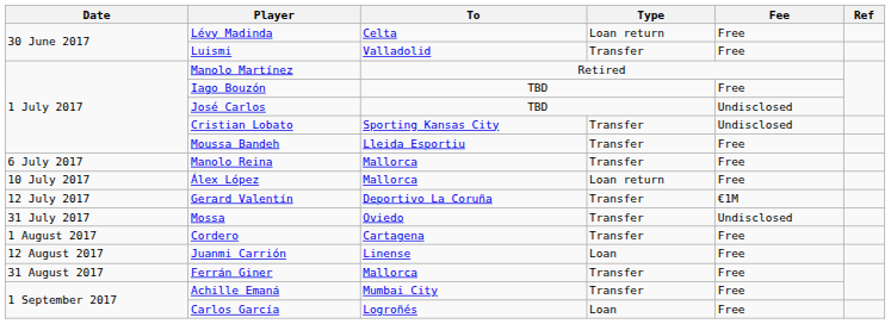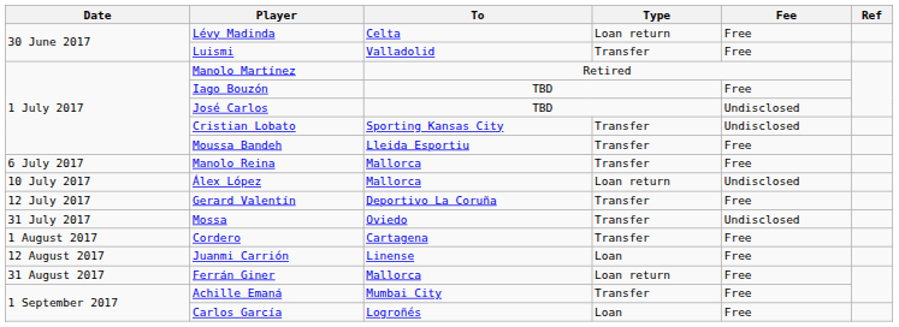 <table class="wikitable" style="width:80%;">
 <tr>
 <th>Date</th>
 <th>Player</th>
 <th>To</th>
 <th>Type</th>
 <th>Fee</th>
 <th>Ref</th>
 </tr>
 <tr>
 <td rowspan="2">30 June 2017</td>
 <td> <a href='#'>Lévy Madinda</a></td>
 <td> <a href='#'>Celta</a></td>
 <td>Loan return</td>
 <td>Free</td>
 <td></td>
 </tr>
 <tr>
 <td> <a href='#'>Luismi</a></td>
 <td> <a href='#'>Valladolid</a></td>
 <td>Transfer</td>
 <td>Free</td>
 <td></td>
 </tr>
 <tr>
 <td rowspan="5">1 July 2017</td>
 <td> <a href='#'>Manolo Martínez</a></td>
 <td colspan="3" style="text-align:center;">Retired</td>
 <td rowspan="3"></td>
 </tr>
 <tr>
 <td> <a href='#'>Iago Bouzón</a></td>
 <td colspan="2" style="text-align:center;">TBD</td>
 <td>Free</td>
 </tr>
 <tr>
 <td> <a href='#'>José Carlos</a></td>
 <td colspan="2" style="text-align:center;">TBD</td>
 <td>Undisclosed</td>
 </tr>
 <tr>
 <td> <a href='#'>Cristian Lobato</a></td>
 <td> <a href='#'>Sporting Kansas City</a></td>
 <td>Transfer</td>
 <td>Undisclosed</td>
 <td></td>
 </tr>
 <tr>
 <td> <a href='#'>Moussa Bandeh</a></td>
 <td> <a href='#'>Lleida Esportiu</a></td>
 <td>Transfer</td>
 <td>Free</td>
 <td></td>
 </tr>
 <tr>
 <td>6 July 2017</td>
 <td> <a href='#'>Manolo Reina</a></td>
 <td> <a href='#'>Mallorca</a></td>
 <td>Transfer</td>
 <td>Free</td>
 <td></td>
 </tr>
 <tr>
 <td>10 July 2017</td>
 <td> <a href='#'>Álex López</a></td>
 <td> <a href='#'>Mallorca</a></td>
 <td>Loan return</td>
-<td>Free</td>
+<td>Undisclosed</td>
 <td></td>
 </tr>
 <tr>
 <td>12 July 2017</td>
 <td> <a href='#'>Gerard Valentín</a></td>
 <td> <a href='#'>Deportivo La Coruña</a></td>
 <td>Transfer</td>
-<td>€1M</td>
+<td>Free</td>
 <td></td>
 </tr>
 <tr>
 <td>31 July 2017</td>
 <td> <a href='#'>Mossa</a></td>
 <td> <a href='#'>Oviedo</a></td>
 <td>Transfer</td>
 <td>Undisclosed</td>
 <td></td>
 </tr>
 <tr>
 <td>1 August 2017</td>
 <td> <a href='#'>Cordero</a></td>
 <td> <a href='#'>Cartagena</a></td>
 <td>Transfer</td>
 <td>Free</td>
 <td></td>
 </tr>
 <tr>
 <td>12 August 2017</td>
 <td> <a href='#'>Juanmi Carrión</a></td>
 <td> <a href='#'>Linense</a></td>
 <td>Loan</td>
 <td>Free</td>
 <td></td>
 </tr>
 <tr>
 <td>31 August 2017</td>
 <td> <a href='#'>Ferrán Giner</a></td>
 <td> <a href='#'>Mallorca</a></td>
-<td>Transfer</td>
+<td>Loan return</td>
 <td>Free</td>
 <td rowspan="2"></td>
 </tr>
 <tr>
 <td rowspan="2">1 September 2017</td>
 <td> <a href='#'>Achille Emaná</a></td>
 <td> <a href='#'>Mumbai City</a></td>
 <td>Transfer</td>
 <td>Free</td>
 </tr>
 <tr>
 <td> <a href='#'>Carlos García</a></td>
 <td> <a href='#'>Logroñés</a></td>
 <td>Loan</td>
 <td>Free</td>
 <td></td>
 </tr>
 </table>
